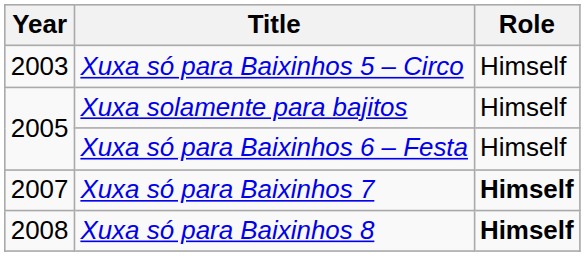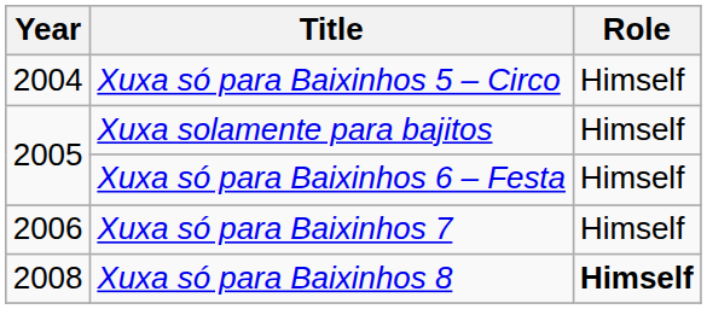 <table class="wikitable">
 <tr>
 <th>Year</th>
 <th>Title</th>
 <th>Role</th>
 </tr>
 <tr>
-<td>2003</td>
+<td>2004</td>
 <td><em><a href='#'>Xuxa só para Baixinhos 5 – Circo</a></em></td>
 <td>Himself</td>
 </tr>
 <tr>
 <td rowspan="2">2005</td>
 <td><em><a href='#'>Xuxa solamente para bajitos</a></em></td>
 <td>Himself</td>
 </tr>
 <tr>
 <td><em><a href='#'>Xuxa só para Baixinhos 6 – Festa</a></em></td>
 <td>Himself</td>
 </tr>
 <tr>
-<td>2007</td>
+<td>2006</td>
 <td><em><a href='#'>Xuxa só para Baixinhos 7</a></em></td>
-<td><strong>Himself</strong></td>
+<td>Himself</td>
 </tr>
 <tr>
 <td>2008</td>
 <td><em><a href='#'>Xuxa só para Baixinhos 8</a></em></td>
 <td><strong>Himself</strong></td>
 </tr>
 </table>
